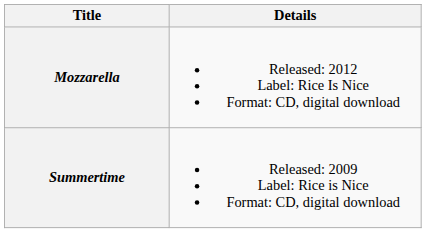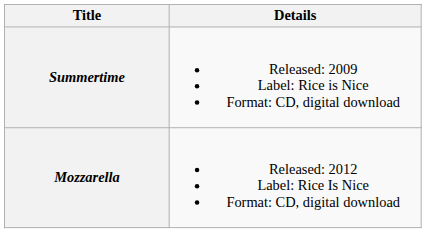 <table class="wikitable plainrowheaders" style="text-align:center;" border="1">
 <tr>
 <th scope="col" style="width:11em;">Title</th>
 <th scope="col" style="width:17em;">Details</th>
 </tr>
 <tr>
+<th scope="row"><em>Summertime</em></th>
+<td><br><ul><li>Released: 2009</li><li>Label: Rice is Nice</li><li>Format: CD, digital download</li></ul></td>
+</tr>
+<tr>
 <th scope="row"><em>Mozzarella</em></th>
 <td><br><ul><li>Released: 2012</li><li>Label: Rice Is Nice</li><li>Format: CD, digital download</li></ul></td>
 </tr>
-<tr>
-<th scope="row"><em>Summertime</em></th>
-<td><br><ul><li>Released: 2009</li><li>Label: Rice is Nice</li><li>Format: CD, digital download</li></ul></td>
-</tr>
 </table>
